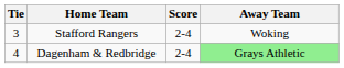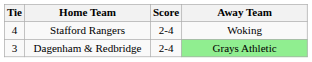 <table class="wikitable" style="text-align:center;">
 <tr>
 <th width=20>Tie</th>
 <th width=175>Home Team</th>
 <th width=20>Score</th>
 <th width=175>Away Team</th>
 </tr>
 <tr>
-<td>3</td>
+<td>4</td>
 <td>Stafford Rangers</td>
 <td>2-4</td>
 <td>Woking</td>
 </tr>
 <tr>
-<td>4</td>
+<td>3</td>
 <td>Dagenham & Redbridge</td>
 <td>2-4</td>
 <td style="background: lightgreen;">Grays Athletic</td>
 </tr>
 </table>
